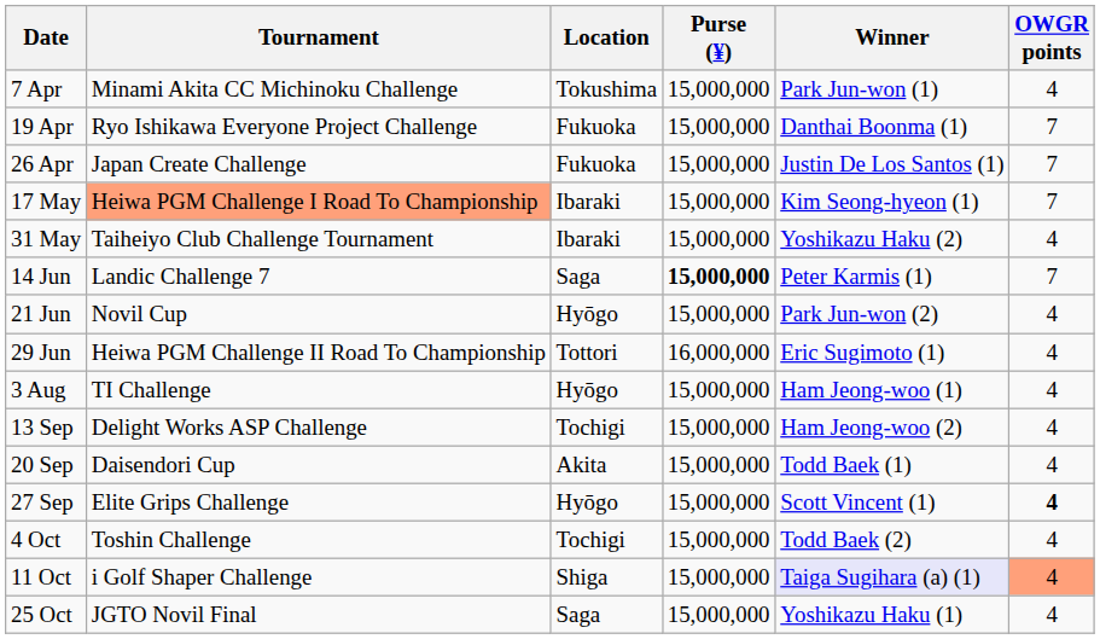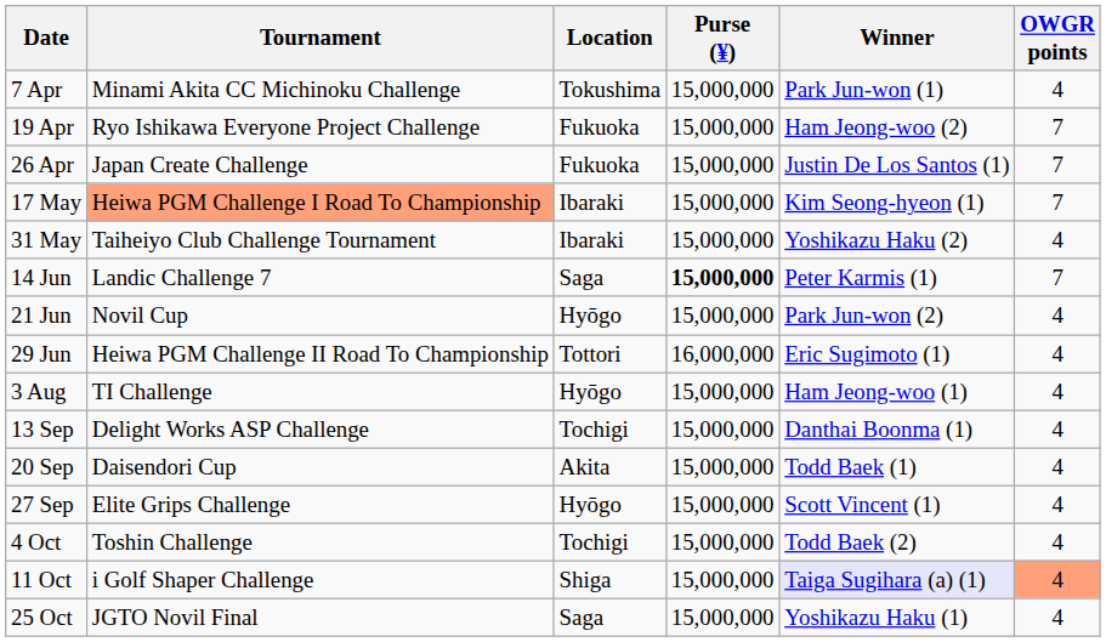 <table class="wikitable" style="font-size:95%">
 <tr>
 <th>Date</th>
 <th>Tournament</th>
 <th>Location</th>
 <th>Purse<br>(<a href='#'>¥</a>)</th>
 <th>Winner</th>
 <th><a href='#'>OWGR</a><br>points</th>
 </tr>
 <tr>
 <td>7 Apr</td>
 <td>Minami Akita CC Michinoku Challenge</td>
 <td>Tokushima</td>
 <td align=right>15,000,000</td>
 <td> <a href='#'>Park Jun-won</a> (1)</td>
 <td align=center>4</td>
 </tr>
 <tr>
 <td>19 Apr</td>
 <td>Ryo Ishikawa Everyone Project Challenge</td>
 <td>Fukuoka</td>
 <td align=right>15,000,000</td>
-<td> <a href='#'>Danthai Boonma</a> (1)</td>
+<td> <a href='#'>Ham Jeong-woo</a> (2)</td>
 <td align=center>7</td>
 </tr>
 <tr>
 <td>26 Apr</td>
 <td>Japan Create Challenge</td>
 <td>Fukuoka</td>
 <td align=right>15,000,000</td>
 <td> <a href='#'>Justin De Los Santos</a> (1)</td>
 <td align=center>7</td>
 </tr>
 <tr>
 <td>17 May</td>
 <td style="background: lightsalmon;">Heiwa PGM Challenge I Road To Championship</td>
 <td>Ibaraki</td>
 <td align=right>15,000,000</td>
 <td> <a href='#'>Kim Seong-hyeon</a> (1)</td>
 <td align=center>7</td>
 </tr>
 <tr>
 <td>31 May</td>
 <td>Taiheiyo Club Challenge Tournament</td>
 <td>Ibaraki</td>
 <td align=right>15,000,000</td>
 <td> <a href='#'>Yoshikazu Haku</a> (2)</td>
 <td align=center>4</td>
 </tr>
 <tr>
 <td>14 Jun</td>
 <td>Landic Challenge 7</td>
 <td>Saga</td>
 <td align=right><strong>15,000,000</strong></td>
 <td> <a href='#'>Peter Karmis</a> (1)</td>
 <td align=center>7</td>
 </tr>
 <tr>
 <td>21 Jun</td>
 <td>Novil Cup</td>
 <td>Hyōgo</td>
 <td align=right>15,000,000</td>
 <td> <a href='#'>Park Jun-won</a> (2)</td>
 <td align=center>4</td>
 </tr>
 <tr>
 <td>29 Jun</td>
 <td>Heiwa PGM Challenge II Road To Championship</td>
 <td>Tottori</td>
 <td align=right>16,000,000</td>
 <td> <a href='#'>Eric Sugimoto</a> (1)</td>
 <td align=center>4</td>
 </tr>
 <tr>
 <td>3 Aug</td>
 <td>TI Challenge</td>
 <td>Hyōgo</td>
 <td align=right>15,000,000</td>
 <td> <a href='#'>Ham Jeong-woo</a> (1)</td>
 <td align=center>4</td>
 </tr>
 <tr>
 <td>13 Sep</td>
 <td>Delight Works ASP Challenge</td>
 <td>Tochigi</td>
 <td align=right>15,000,000</td>
-<td> <a href='#'>Ham Jeong-woo</a> (2)</td>
+<td> <a href='#'>Danthai Boonma</a> (1)</td>
 <td align=center>4</td>
 </tr>
 <tr>
 <td>20 Sep</td>
 <td>Daisendori Cup</td>
 <td>Akita</td>
 <td align=right>15,000,000</td>
 <td> <a href='#'>Todd Baek</a> (1)</td>
 <td align=center>4</td>
 </tr>
 <tr>
 <td>27 Sep</td>
 <td>Elite Grips Challenge</td>
 <td>Hyōgo</td>
 <td align=right>15,000,000</td>
 <td> <a href='#'>Scott Vincent</a> (1)</td>
-<td align=center><strong>4</strong></td>
+<td align=center>4</td>
 </tr>
 <tr>
 <td>4 Oct</td>
 <td>Toshin Challenge</td>
 <td>Tochigi</td>
 <td align=right>15,000,000</td>
 <td> <a href='#'>Todd Baek</a> (2)</td>
 <td align=center>4</td>
 </tr>
 <tr>
 <td>11 Oct</td>
 <td>i Golf Shaper Challenge</td>
 <td>Shiga</td>
 <td align=right>15,000,000</td>
 <td style="background: lavender;"> <a href='#'>Taiga Sugihara</a> (a) (1)</td>
 <td align=center style="background: lightsalmon;">4</td>
 </tr>
 <tr>
 <td>25 Oct</td>
 <td>JGTO Novil Final</td>
 <td>Saga</td>
 <td align=right>15,000,000</td>
 <td> <a href='#'>Yoshikazu Haku</a> (1)</td>
 <td align=center>4</td>
 </tr>
 </table>
